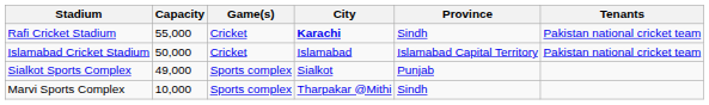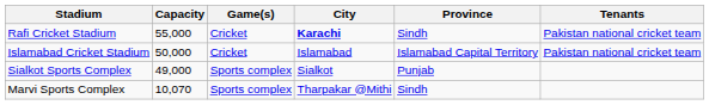 <table class="sortable wikitable">
 <tr>
 <th>Stadium</th>
 <th>Capacity</th>
 <th>Game(s)</th>
 <th>City</th>
 <th>Province</th>
 <th>Tenants</th>
 </tr>
 <tr>
 <td><a href='#'>Rafi Cricket Stadium</a></td>
 <td>55,000</td>
 <td> <a href='#'>Cricket</a></td>
 <td><strong><a href='#'>Karachi</a></strong></td>
 <td><a href='#'>Sindh</a></td>
 <td><a href='#'>Pakistan national cricket team</a></td>
 </tr>
 <tr>
 <td><a href='#'>Islamabad Cricket Stadium</a></td>
 <td>50,000</td>
 <td> <a href='#'>Cricket</a></td>
 <td><a href='#'>Islamabad</a></td>
 <td><a href='#'>Islamabad Capital Territory</a></td>
 <td><a href='#'>Pakistan national cricket team</a></td>
 </tr>
 <tr>
 <td><a href='#'>Sialkot Sports Complex</a></td>
 <td>49,000</td>
 <td> <a href='#'>Sports complex</a></td>
 <td><a href='#'>Sialkot</a></td>
 <td><a href='#'>Punjab</a></td>
 <td></td>
 </tr>
 <tr>
 <td>Marvi Sports Complex</td>
-<td>10,000</td>
+<td>10,070</td>
 <td> <a href='#'>Sports complex</a></td>
 <td><a href='#'>Tharpakar @Mithi</a></td>
 <td><a href='#'>Sindh</a></td>
 <td></td>
 </tr>
 </table>
